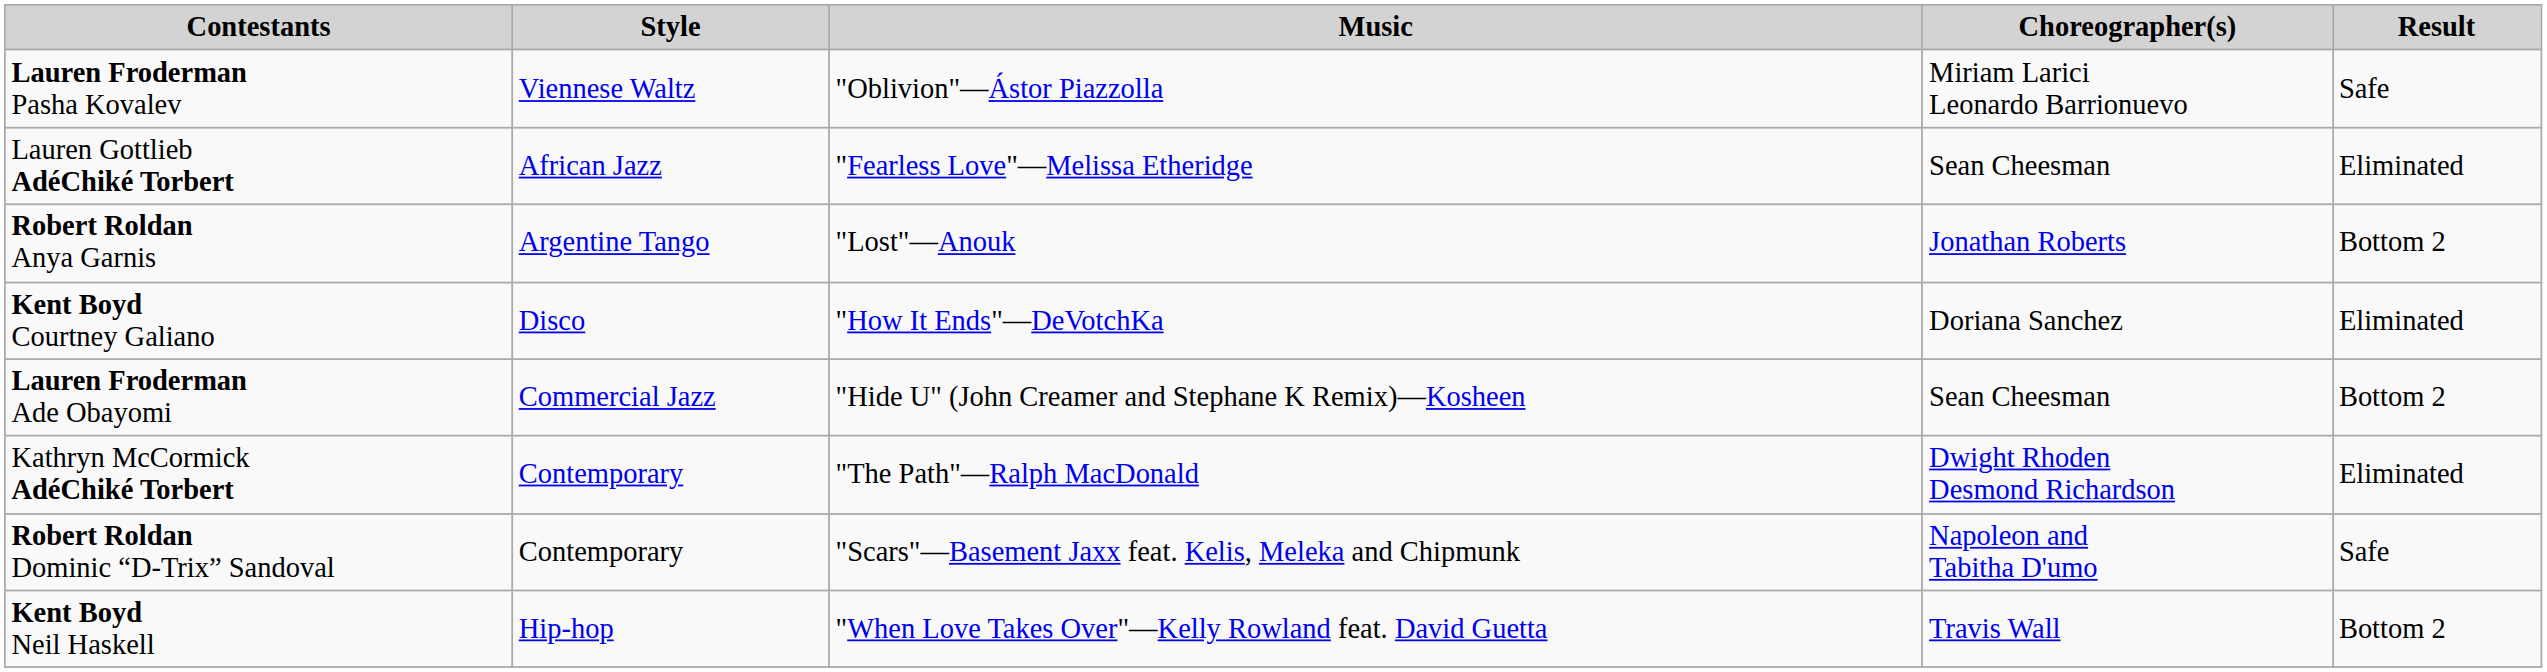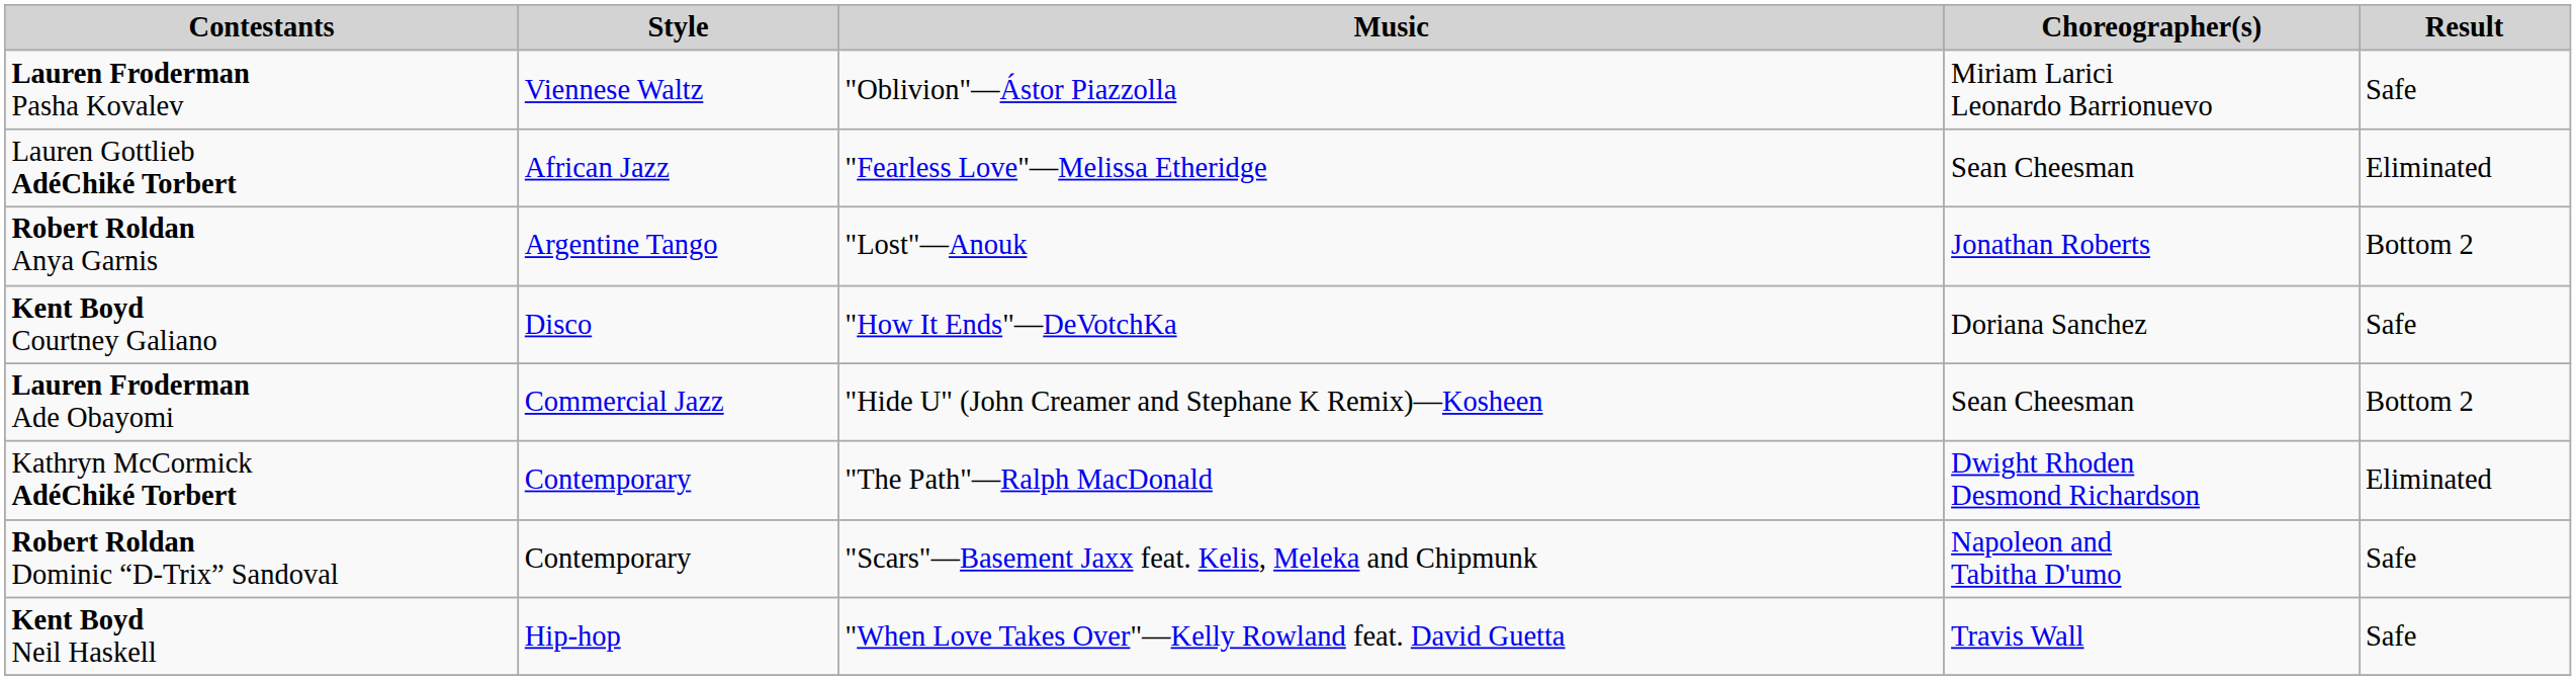 <table class="wikitable" style="width:90%;">
 <tr style="background:lightgrey; text-align:center;">
 <td><strong>Contestants</strong></td>
 <td><strong>Style</strong></td>
 <td><strong>Music</strong></td>
 <td><strong>Choreographer(s)</strong></td>
 <td><strong>Result</strong></td>
 </tr>
 <tr>
 <td><strong>Lauren Froderman</strong><br>Pasha Kovalev</td>
 <td><a href='#'>Viennese Waltz</a></td>
 <td>"Oblivion"—<a href='#'>Ástor Piazzolla</a></td>
 <td>Miriam Larici<br>Leonardo Barrionuevo</td>
 <td>Safe</td>
 </tr>
 <tr>
 <td>Lauren Gottlieb<br><strong>AdéChiké Torbert</strong></td>
 <td><a href='#'>African Jazz</a></td>
 <td>"<a href='#'>Fearless Love</a>"—<a href='#'>Melissa Etheridge</a></td>
 <td>Sean Cheesman</td>
 <td>Eliminated</td>
 </tr>
 <tr>
 <td><strong>Robert Roldan</strong><br>Anya Garnis</td>
 <td><a href='#'>Argentine Tango</a></td>
 <td>"Lost"—<a href='#'>Anouk</a></td>
 <td><a href='#'>Jonathan Roberts</a></td>
 <td>Bottom 2</td>
 </tr>
 <tr>
 <td><strong>Kent Boyd</strong><br>Courtney Galiano</td>
 <td><a href='#'>Disco</a></td>
 <td>"<a href='#'>How It Ends</a>"—<a href='#'>DeVotchKa</a></td>
 <td>Doriana Sanchez</td>
-<td>Eliminated</td>
+<td>Safe</td>
 </tr>
 <tr>
 <td><strong>Lauren Froderman</strong><br>Ade Obayomi</td>
 <td><a href='#'>Commercial Jazz</a></td>
 <td>"Hide U" (John Creamer and Stephane K Remix)—<a href='#'>Kosheen</a></td>
 <td>Sean Cheesman</td>
 <td>Bottom 2</td>
 </tr>
 <tr>
 <td>Kathryn McCormick<br><strong>AdéChiké Torbert</strong></td>
 <td><a href='#'>Contemporary</a></td>
 <td>"The Path"—<a href='#'>Ralph MacDonald</a></td>
 <td><a href='#'>Dwight Rhoden</a><br><a href='#'>Desmond Richardson</a></td>
 <td>Eliminated</td>
 </tr>
 <tr>
 <td><strong>Robert Roldan</strong><br>Dominic “D-Trix” Sandoval</td>
 <td>Contemporary</td>
 <td>"Scars"—<a href='#'>Basement Jaxx</a> feat. <a href='#'>Kelis</a>, <a href='#'>Meleka</a> and Chipmunk</td>
 <td><a href='#'>Napoleon and<br>Tabitha D'umo</a></td>
 <td>Safe</td>
 </tr>
 <tr>
 <td><strong>Kent Boyd</strong><br>Neil Haskell</td>
 <td><a href='#'>Hip-hop</a></td>
 <td>"<a href='#'>When Love Takes Over</a>"—<a href='#'>Kelly Rowland</a> feat. <a href='#'>David Guetta</a></td>
 <td><a href='#'>Travis Wall</a></td>
-<td>Bottom 2</td>
+<td>Safe</td>
 </tr>
 </table>
